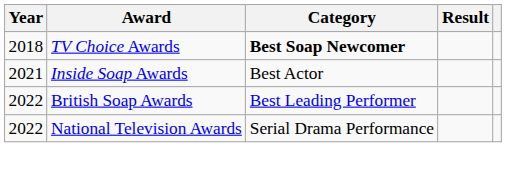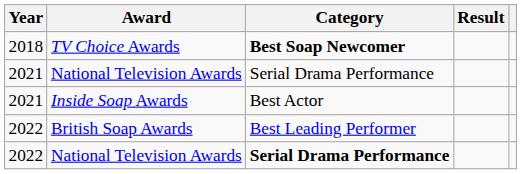 <table class="wikitable">
 <tr>
 <th>Year</th>
 <th>Award</th>
 <th>Category</th>
 <th>Result</th>
 <th></th>
 </tr>
 <tr>
 <td>2018</td>
 <td><a href='#'><em>TV Choice</em> Awards</a></td>
 <td><strong>Best Soap Newcomer</strong></td>
+<td></td>
+<td align="center"></td>
+</tr>
+<tr>
+<td>2021</td>
+<td><a href='#'>National Television Awards</a></td>
+<td>Serial Drama Performance</td>
 <td></td>
 <td align="center"></td>
 </tr>
 <tr>
 <td>2021</td>
 <td><a href='#'><em>Inside Soap</em> Awards</a></td>
 <td>Best Actor</td>
 <td></td>
 <td align="center"></td>
 </tr>
 <tr>
 <td>2022</td>
 <td><a href='#'>British Soap Awards</a></td>
 <td><a href='#'>Best Leading Performer</a></td>
 <td></td>
 <td align="center"></td>
 </tr>
 <tr>
 <td>2022</td>
 <td><a href='#'>National Television Awards</a></td>
-<td>Serial Drama Performance</td>
+<td><strong>Serial Drama Performance</strong></td>
 <td></td>
 <td align="center"></td>
 </tr>
 </table>
